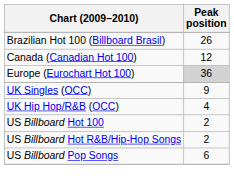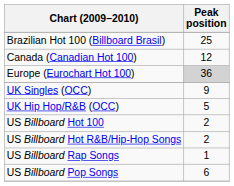 <table class="wikitable sortable">
 <tr>
 <th>Chart (2009–2010)</th>
 <th>Peak<br>position</th>
 </tr>
 <tr>
 </tr>
 <tr>
 </tr>
 <tr>
 <td>Brazilian Hot 100 (<a href='#'>Billboard Brasil</a>)</td>
-<td style="text-align:center;">26</td>
+<td style="text-align:center;">25</td>
 </tr>
 <tr>
 <td>Canada (<a href='#'>Canadian Hot 100</a>)</td>
 <td style="text-align:center;">12</td>
 </tr>
 <tr>
 <td>Europe (<a href='#'>Eurochart Hot 100</a>)</td>
 <td style="background: lightgrey; text-align:center;">36</td>
 </tr>
 <tr>
 </tr>
 <tr>
 </tr>
 <tr>
 <td><a href='#'>UK Singles</a> (<a href='#'>OCC</a>)</td>
 <td style="text-align:center;">9</td>
 </tr>
 <tr>
 <td><a href='#'>UK Hip Hop/R&B</a> (<a href='#'>OCC</a>)</td>
-<td style="text-align:center;">4</td>
+<td style="text-align:center;">5</td>
 </tr>
 <tr>
 <td>US <em>Billboard</em> <a href='#'>Hot 100</a></td>
 <td style="text-align:center;">2</td>
 </tr>
 <tr>
 <td>US <em>Billboard</em> <a href='#'>Hot R&B/Hip-Hop Songs</a></td>
 <td style="text-align:center;">2</td>
 </tr>
 <tr>
+<td>US <em>Billboard</em> <a href='#'>Rap Songs</a></td>
+<td style="text-align:center;">1</td>
+</tr>
+<tr>
 <td>US <em>Billboard</em> <a href='#'>Pop Songs</a></td>
 <td style="text-align:center;">6</td>
 </tr>
 <tr>
 </tr>
 </table>
